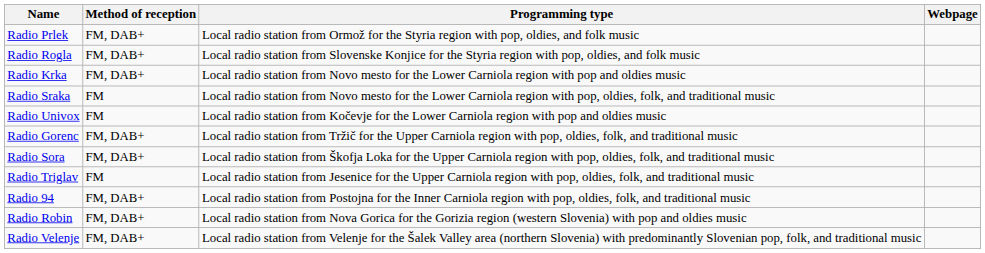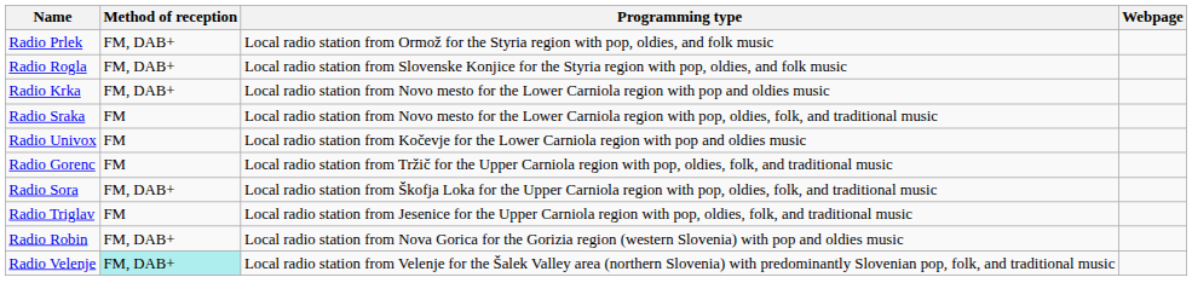 <table class="wikitable">
 <tr>
 <th>Name</th>
 <th>Method of reception</th>
 <th>Programming type</th>
 <th>Webpage</th>
 </tr>
 <tr>
 <td><a href='#'>Radio Prlek</a></td>
 <td>FM, DAB+</td>
 <td>Local radio station from Ormož for the Styria region with pop, oldies, and folk music</td>
 <td></td>
 </tr>
 <tr>
 <td><a href='#'>Radio Rogla</a></td>
 <td>FM, DAB+</td>
 <td>Local radio station from Slovenske Konjice for the Styria region with pop, oldies, and folk music</td>
 <td></td>
 </tr>
 <tr>
 <td><a href='#'>Radio Krka</a></td>
 <td>FM, DAB+</td>
 <td>Local radio station from Novo mesto for the Lower Carniola region with pop and oldies music</td>
 <td> </td>
 </tr>
 <tr>
 <td><a href='#'>Radio Sraka</a></td>
 <td>FM</td>
 <td>Local radio station from Novo mesto for the Lower Carniola region with pop, oldies, folk, and traditional music</td>
 <td></td>
 </tr>
 <tr>
 <td><a href='#'>Radio Univox</a></td>
 <td>FM</td>
 <td>Local radio station from Kočevje for the Lower Carniola region with pop and oldies music</td>
 <td></td>
 </tr>
 <tr>
 <td><a href='#'>Radio Gorenc</a></td>
-<td>FM, DAB+</td>
+<td>FM</td>
 <td>Local radio station from Tržič for the Upper Carniola region with pop, oldies, folk, and traditional music</td>
 <td></td>
 </tr>
 <tr>
 <td><a href='#'>Radio Sora</a></td>
 <td>FM, DAB+</td>
 <td>Local radio station from Škofja Loka for the Upper Carniola region with pop, oldies, folk, and traditional music</td>
 <td></td>
 </tr>
 <tr>
 <td><a href='#'>Radio Triglav</a></td>
 <td>FM</td>
 <td>Local radio station from Jesenice for the Upper Carniola region with pop, oldies, folk, and traditional music</td>
 <td></td>
 </tr>
 <tr>
-<td><a href='#'>Radio 94</a></td>
-<td>FM, DAB+</td>
-<td>Local radio station from Postojna for the Inner Carniola region with pop, oldies, folk, and traditional music</td>
-<td></td>
-</tr>
-<tr>
 <td><a href='#'>Radio Robin</a></td>
 <td>FM, DAB+</td>
 <td>Local radio station from Nova Gorica for the Gorizia region (western Slovenia) with pop and oldies music</td>
 <td></td>
 </tr>
 <tr>
 <td><a href='#'>Radio Velenje</a></td>
-<td>FM, DAB+</td>
+<td style="background: paleturquoise;">FM, DAB+</td>
 <td>Local radio station from Velenje for the Šalek Valley area (northern Slovenia) with predominantly Slovenian pop, folk, and traditional music</td>
 <td></td>
 </tr>
 </table>
